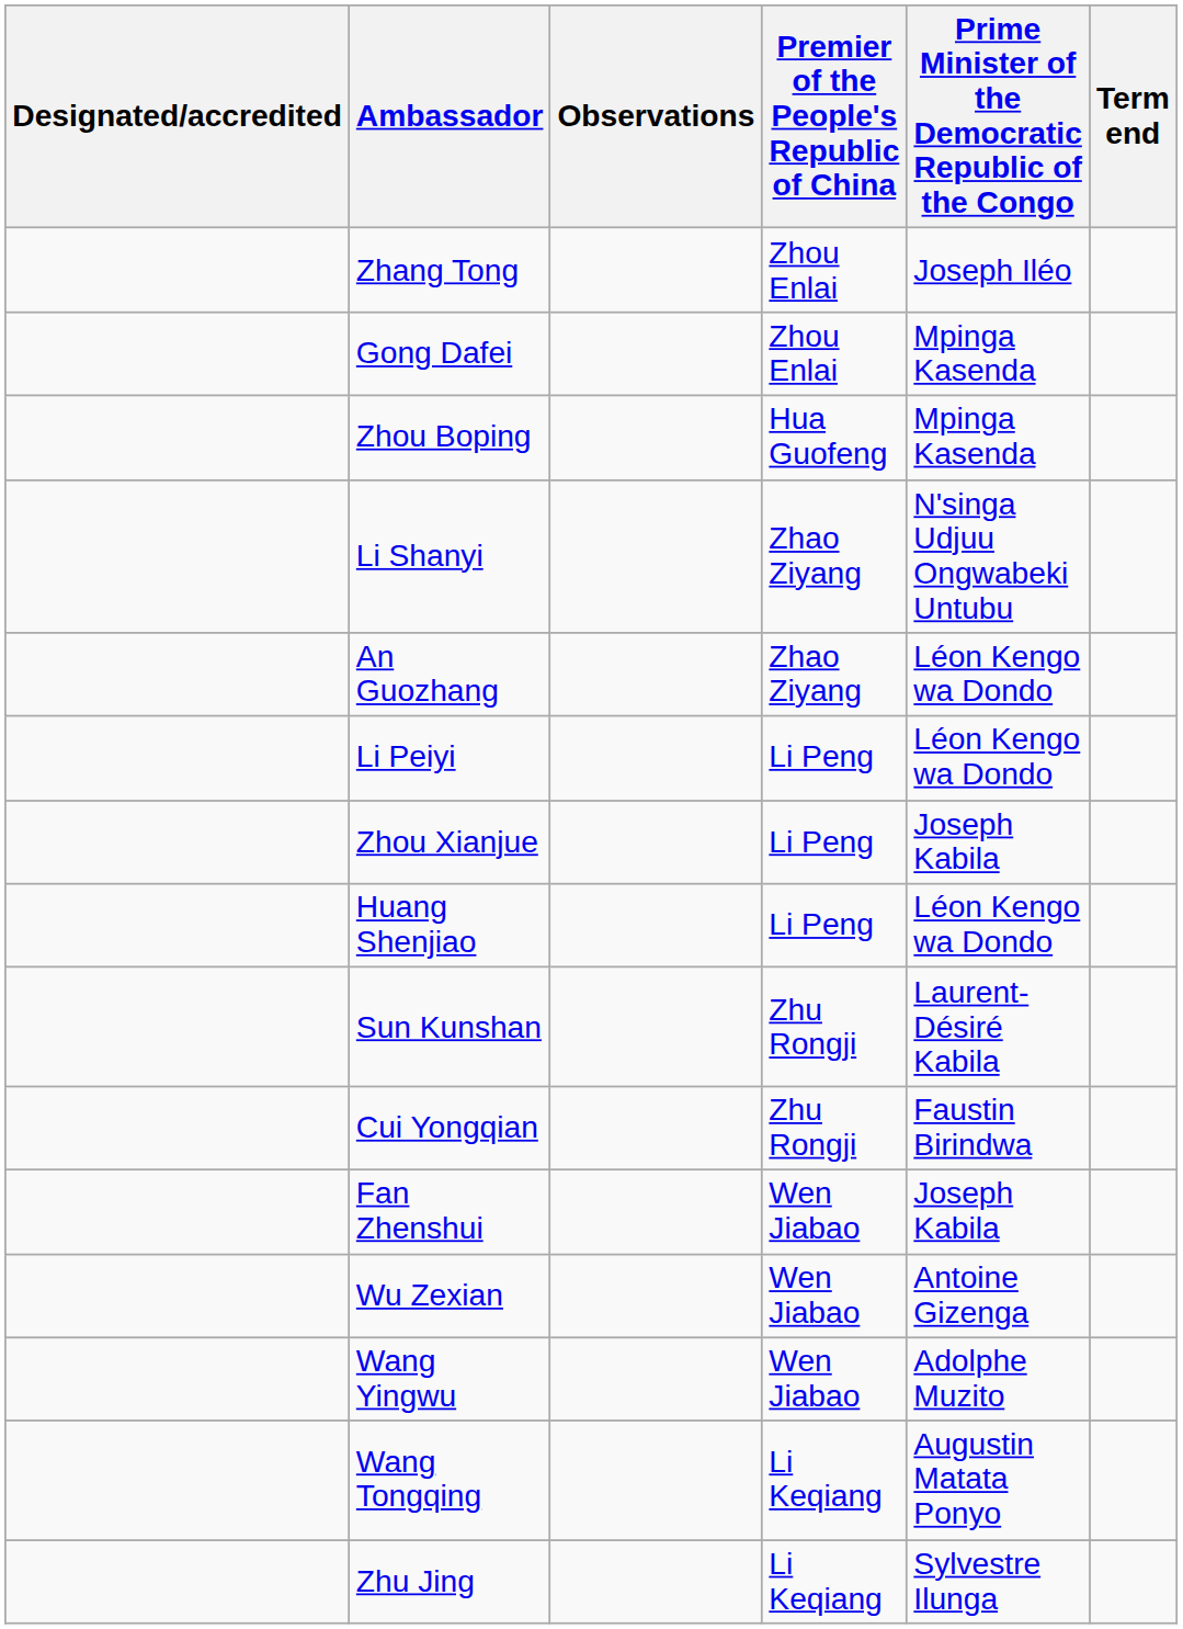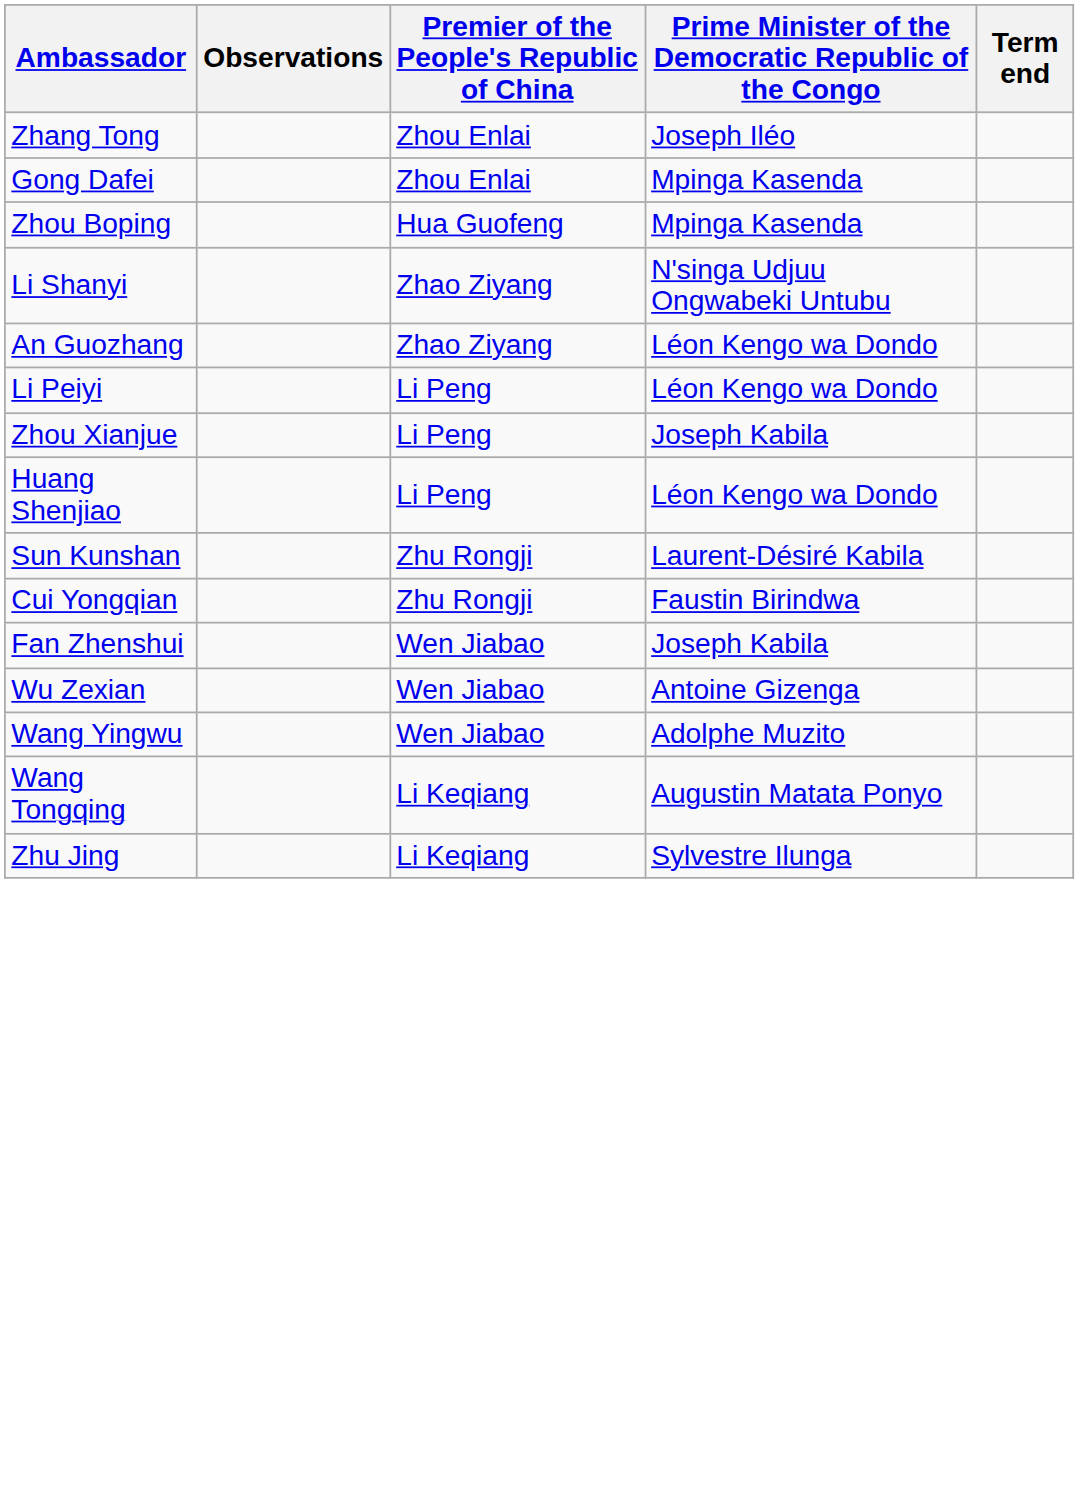 <table class="wikitable sortable">
 <tr>
-<th>Designated/accredited</th>
 <th><a href='#'>Ambassador</a></th>
 <th>Observations</th>
 <th><a href='#'>Premier of the People's Republic of China</a></th>
 <th><a href='#'>Prime Minister of the Democratic Republic of the Congo</a></th>
 <th>Term end</th>
 </tr>
 <tr>
-<td></td>
 <td><a href='#'>Zhang Tong</a></td>
 <td></td>
 <td><a href='#'>Zhou Enlai</a></td>
 <td><a href='#'>Joseph Iléo</a></td>
 <td></td>
 </tr>
 <tr>
-<td></td>
 <td><a href='#'>Gong Dafei</a></td>
 <td></td>
 <td><a href='#'>Zhou Enlai</a></td>
 <td><a href='#'>Mpinga Kasenda</a></td>
 <td></td>
 </tr>
 <tr>
-<td></td>
 <td><a href='#'>Zhou Boping</a></td>
 <td></td>
 <td><a href='#'>Hua Guofeng</a></td>
 <td><a href='#'>Mpinga Kasenda</a></td>
 <td></td>
 </tr>
 <tr>
-<td></td>
 <td><a href='#'>Li Shanyi</a></td>
 <td></td>
 <td><a href='#'>Zhao Ziyang</a></td>
 <td><a href='#'>N'singa Udjuu Ongwabeki Untubu</a></td>
 <td></td>
 </tr>
 <tr>
-<td></td>
 <td><a href='#'>An Guozhang</a></td>
 <td></td>
 <td><a href='#'>Zhao Ziyang</a></td>
 <td><a href='#'>Léon Kengo wa Dondo</a></td>
 <td></td>
 </tr>
 <tr>
-<td></td>
 <td><a href='#'>Li Peiyi</a></td>
 <td></td>
 <td><a href='#'>Li Peng</a></td>
 <td><a href='#'>Léon Kengo wa Dondo</a></td>
 <td></td>
 </tr>
 <tr>
-<td></td>
 <td><a href='#'>Zhou Xianjue</a></td>
 <td></td>
 <td><a href='#'>Li Peng</a></td>
 <td><a href='#'>Joseph Kabila</a></td>
 <td></td>
 </tr>
 <tr>
-<td></td>
 <td><a href='#'>Huang Shenjiao</a></td>
 <td></td>
 <td><a href='#'>Li Peng</a></td>
 <td><a href='#'>Léon Kengo wa Dondo</a></td>
 <td></td>
 </tr>
 <tr>
-<td></td>
 <td><a href='#'>Sun Kunshan</a></td>
 <td></td>
 <td><a href='#'>Zhu Rongji</a></td>
 <td><a href='#'>Laurent-Désiré Kabila</a></td>
 <td></td>
 </tr>
 <tr>
-<td></td>
 <td><a href='#'>Cui Yongqian</a></td>
 <td></td>
 <td><a href='#'>Zhu Rongji</a></td>
 <td><a href='#'>Faustin Birindwa</a></td>
 <td></td>
 </tr>
 <tr>
-<td></td>
 <td><a href='#'>Fan Zhenshui</a></td>
 <td></td>
 <td><a href='#'>Wen Jiabao</a></td>
 <td><a href='#'>Joseph Kabila</a></td>
 <td></td>
 </tr>
 <tr>
-<td></td>
 <td><a href='#'>Wu Zexian</a></td>
 <td></td>
 <td><a href='#'>Wen Jiabao</a></td>
 <td><a href='#'>Antoine Gizenga</a></td>
 <td></td>
 </tr>
 <tr>
-<td></td>
 <td><a href='#'>Wang Yingwu</a></td>
 <td></td>
 <td><a href='#'>Wen Jiabao</a></td>
 <td><a href='#'>Adolphe Muzito</a></td>
 <td></td>
 </tr>
 <tr>
-<td></td>
 <td><a href='#'>Wang Tongqing</a></td>
 <td></td>
 <td><a href='#'>Li Keqiang</a></td>
 <td><a href='#'>Augustin Matata Ponyo</a></td>
 <td></td>
 </tr>
 <tr>
-<td></td>
 <td><a href='#'>Zhu Jing</a></td>
 <td></td>
 <td><a href='#'>Li Keqiang</a></td>
 <td><a href='#'>Sylvestre Ilunga</a></td>
 <td></td>
 </tr>
 </table>
